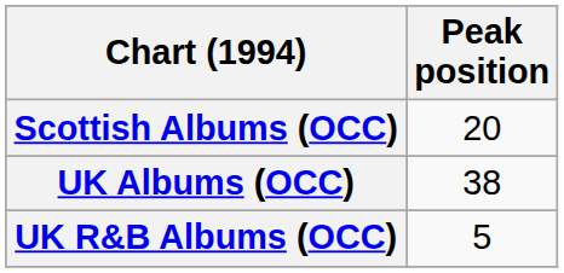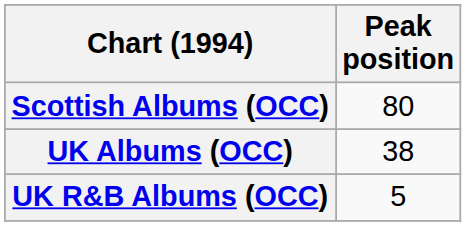 <table class="wikitable sortable plainrowheaders">
 <tr>
 <th scope="col">Chart (1994)</th>
 <th scope="col">Peak<br>position</th>
 </tr>
 <tr>
 <th scope="row"><a href='#'>Scottish Albums</a> (<a href='#'>OCC</a>)</th>
-<td style="text-align:center;">20</td>
+<td style="text-align:center;">80</td>
 </tr>
 <tr>
 <th scope="row"><a href='#'>UK Albums</a> (<a href='#'>OCC</a>)</th>
 <td style="text-align:center;">38</td>
 </tr>
 <tr>
 <th scope="row"><a href='#'>UK R&B Albums</a> (<a href='#'>OCC</a>)</th>
 <td style="text-align:center;">5</td>
 </tr>
 </table>
